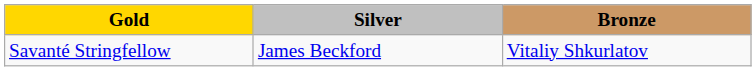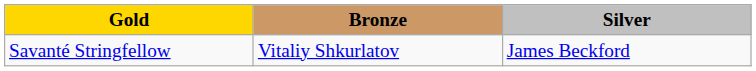 <table class="wikitable" style="text-align:left">
 <tr align="center">
 <td width=200 bgcolor=gold><strong>Gold</strong></td>
+<td width=200 bgcolor=CC9966><strong>Bronze</strong></td>
 <td width=200 bgcolor=silver><strong>Silver</strong></td>
-<td width=200 bgcolor=CC9966><strong>Bronze</strong></td>
 </tr>
 <tr>
 <td><a href='#'>Savanté Stringfellow</a><br><em></em></td>
+<td><a href='#'>Vitaliy Shkurlatov</a><br><em></em></td>
 <td><a href='#'>James Beckford</a><br><em></em></td>
-<td><a href='#'>Vitaliy Shkurlatov</a><br><em></em></td>
 </tr>
 </table>
